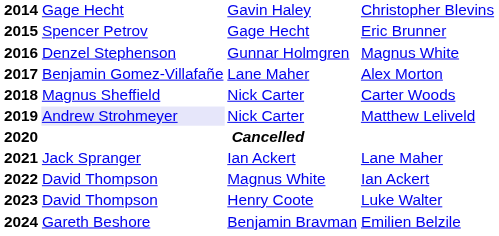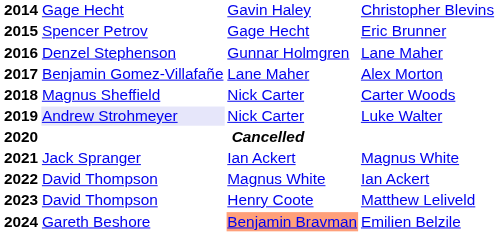 <table>
 <tr>
 <th>2014</th>
 <td> <a href='#'>Gage Hecht</a></td>
 <td> <a href='#'>Gavin Haley</a></td>
 <td> <a href='#'>Christopher Blevins</a></td>
 </tr>
 <tr>
 <th>2015</th>
 <td> <a href='#'>Spencer Petrov</a></td>
 <td> <a href='#'>Gage Hecht</a></td>
 <td> <a href='#'>Eric Brunner</a></td>
 </tr>
 <tr>
 <th>2016</th>
 <td> <a href='#'>Denzel Stephenson</a></td>
 <td> <a href='#'>Gunnar Holmgren</a></td>
-<td> <a href='#'>Magnus White</a></td>
+<td> <a href='#'>Lane Maher</a></td>
 </tr>
 <tr>
 <th>2017</th>
 <td> <a href='#'>Benjamin Gomez-Villafañe</a></td>
 <td> <a href='#'>Lane Maher</a></td>
 <td> <a href='#'>Alex Morton</a></td>
 </tr>
 <tr>
 <th>2018</th>
 <td> <a href='#'>Magnus Sheffield</a></td>
 <td> <a href='#'>Nick Carter</a></td>
 <td> <a href='#'>Carter Woods</a></td>
 </tr>
 <tr>
 <th>2019</th>
 <td style="background: lavender;"> <a href='#'>Andrew Strohmeyer</a></td>
 <td> <a href='#'>Nick Carter</a></td>
-<td> <a href='#'>Matthew Leliveld</a></td>
+<td> <a href='#'>Luke Walter</a></td>
 </tr>
 <tr>
 <th>2020</th>
 <th colspan=3 align=center><em>Cancelled</em></th>
 </tr>
 <tr>
 <th>2021</th>
 <td> <a href='#'>Jack Spranger</a></td>
 <td> <a href='#'>Ian Ackert</a></td>
-<td> <a href='#'>Lane Maher</a></td>
+<td> <a href='#'>Magnus White</a></td>
 </tr>
 <tr>
 <th>2022</th>
 <td> <a href='#'>David Thompson</a></td>
 <td> <a href='#'>Magnus White</a></td>
 <td> <a href='#'>Ian Ackert</a></td>
 </tr>
 <tr>
 <th>2023</th>
 <td> <a href='#'>David Thompson</a></td>
 <td> <a href='#'>Henry Coote</a></td>
-<td> <a href='#'>Luke Walter</a></td>
+<td> <a href='#'>Matthew Leliveld</a></td>
 </tr>
 <tr>
 <th>2024</th>
 <td> <a href='#'>Gareth Beshore</a></td>
-<td> <a href='#'>Benjamin Bravman</a></td>
+<td style="background: lightsalmon;"> <a href='#'>Benjamin Bravman</a></td>
 <td> <a href='#'>Emilien Belzile</a></td>
 </tr>
 </table>
